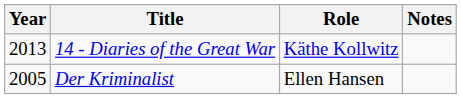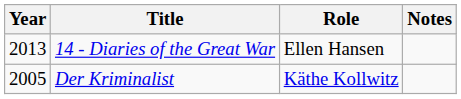 <table class="wikitable sortable">
 <tr>
 <th>Year</th>
 <th>Title</th>
 <th>Role</th>
 <th class="unsortable">Notes</th>
 </tr>
 <tr>
 <td>2013</td>
 <td><em><a href='#'>14 - Diaries of the Great War</a></em></td>
-<td><a href='#'>Käthe Kollwitz</a></td>
+<td>Ellen Hansen</td>
 <td></td>
 </tr>
 <tr>
 <td>2005</td>
 <td><em><a href='#'>Der Kriminalist</a></em></td>
-<td>Ellen Hansen</td>
+<td><a href='#'>Käthe Kollwitz</a></td>
 <td></td>
 </tr>
 </table>
